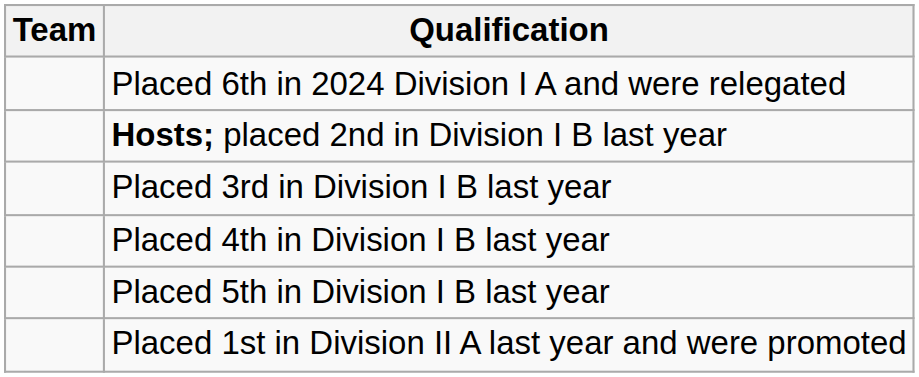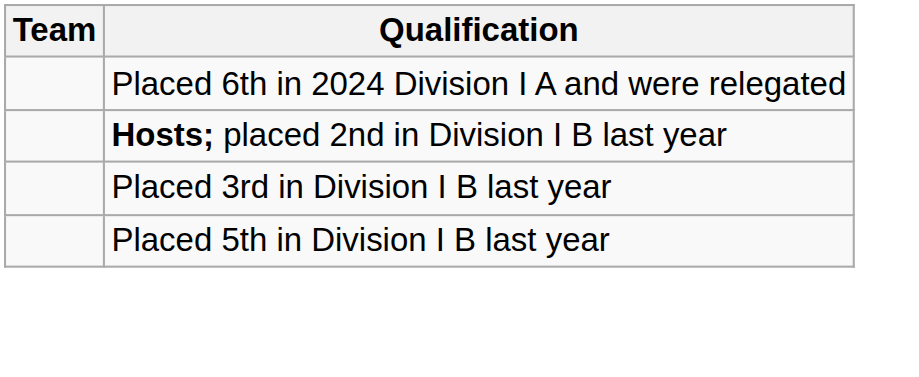 <table class="wikitable">
 <tr>
 <th>Team</th>
 <th>Qualification</th>
 </tr>
 <tr>
 <td></td>
 <td>Placed 6th in 2024 Division I A and were relegated</td>
 </tr>
 <tr>
 <td></td>
 <td><strong>Hosts;</strong> placed 2nd in Division I B last year</td>
 </tr>
 <tr>
 <td></td>
 <td>Placed 3rd in Division I B last year</td>
 </tr>
 <tr>
 <td></td>
-<td>Placed 4th in Division I B last year</td>
-</tr>
-<tr>
-<td></td>
 <td>Placed 5th in Division I B last year</td>
 </tr>
-<tr>
-<td></td>
-<td>Placed 1st in Division II A last year and were promoted</td>
-</tr>
 </table>
